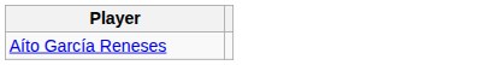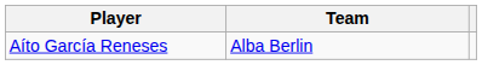 <table class="wikitable" style="text-align: center;">
 <tr>
 <th style="width:200px;">Player</th>
+<th style="width:220px;">Team</th>
 <th></th>
 </tr>
 <tr>
 <td align=left> <a href='#'>Aíto García Reneses</a></td>
+<td align=left> <a href='#'>Alba Berlin</a></td>
 <td></td>
 </tr>
 </table>
